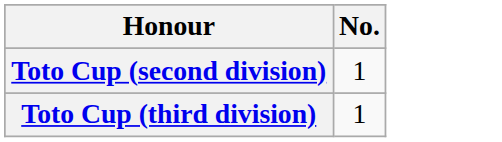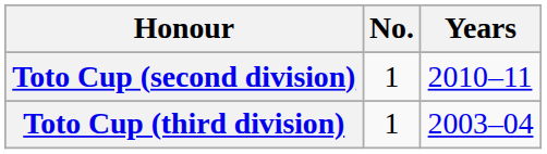 <table class="wikitable plainrowheaders">
 <tr>
 <th scope=col>Honour</th>
 <th scope=col>No.</th>
+<th scope=col>Years</th>
 </tr>
 <tr>
 <th scope=row><a href='#'>Toto Cup (second division)</a></th>
 <td align=center>1</td>
+<td><a href='#'>2010–11</a></td>
 </tr>
 <tr>
 <th scope=row><a href='#'>Toto Cup (third division)</a></th>
 <td align=center>1</td>
+<td><a href='#'>2003–04</a></td>
 </tr>
 </table>
